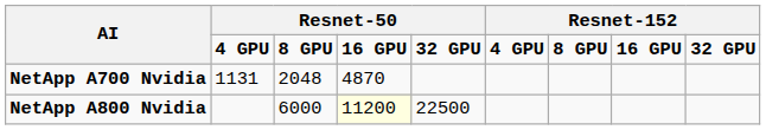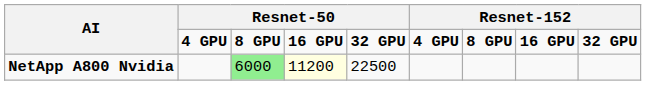 <table class="wikitable">
 <tr>
 <th rowspan="2">AI</th>
 <th colspan="4" style="text-align: center; font-weight:bold;">Resnet-50</th>
 <th colspan="4" style="text-align: center; font-weight:bold;">Resnet-152</th>
 </tr>
 <tr style="font-weight:bold;">
 <td>4 GPU</td>
 <td>8 GPU</td>
 <td>16 GPU</td>
 <td>32 GPU</td>
 <td>4 GPU</td>
 <td>8 GPU</td>
 <td>16 GPU</td>
 <td>32 GPU</td>
 </tr>
 <tr>
-<td style="font-weight:bold;">NetApp A700 Nvidia</td>
-<td>1131</td>
-<td>2048</td>
-<td>4870</td>
-<td></td>
-<td></td>
-<td></td>
-<td></td>
-<td></td>
-</tr>
-<tr>
 <td style="font-weight:bold;">NetApp A800 Nvidia</td>
 <td></td>
-<td>6000</td>
+<td style="background: lightgreen;">6000</td>
 <td style="background: lightyellow;">11200</td>
 <td>22500</td>
 <td></td>
 <td></td>
 <td></td>
 <td></td>
 </tr>
 </table>
